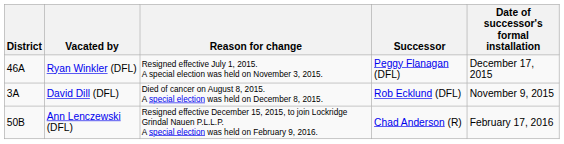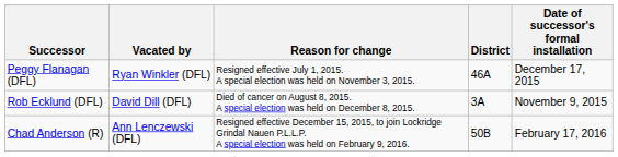 <table class="wikitable sortable">
 <tr style="vertical-align:bottom;">
-<th>District</th>
+<th>Successor</th>
 <th>Vacated by</th>
 <th data-sort-type=date>Reason for change</th>
-<th>Successor</th>
+<th>District</th>
 <th data-sort-type=date>Date of successor's<br>formal installation</th>
 </tr>
 <tr>
-<td>46A</td>
+<td><a href='#'>Peggy Flanagan</a> (DFL)</td>
 <td><a href='#'>Ryan Winkler</a> (DFL)</td>
 <td style="font-size:80%">Resigned effective July 1, 2015.<br>A special election was held on November 3, 2015.</td>
-<td><a href='#'>Peggy Flanagan</a> (DFL)</td>
+<td>46A</td>
 <td>December 17, 2015</td>
 </tr>
 <tr>
-<td>3A</td>
+<td><a href='#'>Rob Ecklund</a> (DFL)</td>
 <td><a href='#'>David Dill</a> (DFL)</td>
 <td style="font-size:80%">Died of cancer on August 8, 2015.<br>A <a href='#'>special election</a> was held on December 8, 2015.</td>
-<td><a href='#'>Rob Ecklund</a> (DFL)</td>
+<td>3A</td>
 <td>November 9, 2015</td>
 </tr>
 <tr>
-<td>50B</td>
+<td><a href='#'>Chad Anderson</a> (R)</td>
 <td><a href='#'>Ann Lenczewski</a> (DFL)</td>
 <td style="font-size:80%">Resigned effective December 15, 2015, to join Lockridge Grindal Nauen P.L.L.P.<br>A <a href='#'>special election</a> was held on February 9, 2016.</td>
-<td><a href='#'>Chad Anderson</a> (R)</td>
+<td>50B</td>
 <td>February 17, 2016</td>
 </tr>
 </table>
